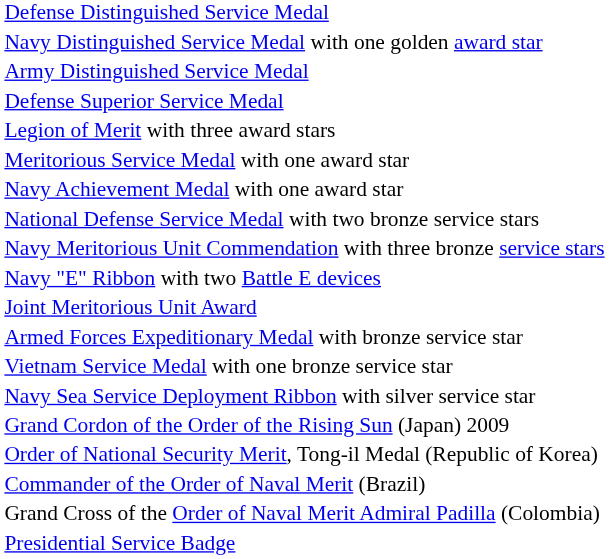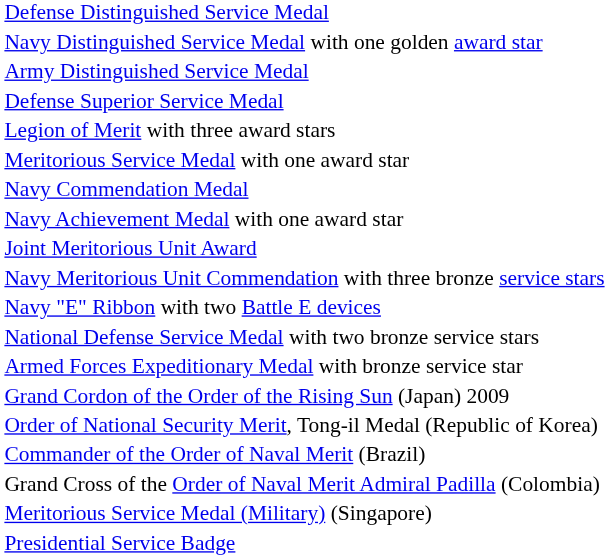 <table>
 <tr>
 <td colspan="2"><br></td>
 </tr>
 <tr>
 <td></td>
 <td><a href='#'>Defense Distinguished Service Medal</a></td>
 </tr>
 <tr>
 <td></td>
 <td><a href='#'>Navy Distinguished Service Medal</a> with one golden <a href='#'>award star</a></td>
 </tr>
 <tr>
 <td></td>
 <td><a href='#'>Army Distinguished Service Medal</a></td>
 </tr>
 <tr>
 <td></td>
 <td><a href='#'>Defense Superior Service Medal</a></td>
 </tr>
 <tr>
 <td></td>
 <td><a href='#'>Legion of Merit</a> with three award stars</td>
 </tr>
 <tr>
 <td></td>
 <td><a href='#'>Meritorious Service Medal</a> with one award star</td>
 </tr>
 <tr>
 <td></td>
+<td><a href='#'>Navy Commendation Medal</a></td>
+</tr>
+<tr>
+<td></td>
 <td><a href='#'>Navy Achievement Medal</a> with one award star</td>
 </tr>
 <tr>
 <td></td>
-<td><a href='#'>National Defense Service Medal</a> with two bronze service stars</td>
+<td><a href='#'>Joint Meritorious Unit Award</a></td>
 </tr>
 <tr>
 <td></td>
 <td><a href='#'>Navy Meritorious Unit Commendation</a> with three bronze <a href='#'>service stars</a></td>
 </tr>
 <tr>
 <td></td>
 <td><a href='#'>Navy "E" Ribbon</a> with two <a href='#'>Battle E devices</a></td>
 </tr>
 <tr>
 <td></td>
-<td><a href='#'>Joint Meritorious Unit Award</a></td>
+<td><a href='#'>National Defense Service Medal</a> with two bronze service stars</td>
 </tr>
 <tr>
 <td></td>
 <td><a href='#'>Armed Forces Expeditionary Medal</a> with bronze service star</td>
-</tr>
-<tr>
-<td></td>
-<td><a href='#'>Vietnam Service Medal</a> with one bronze service star</td>
-</tr>
-<tr>
-<td></td>
-<td><a href='#'>Navy Sea Service Deployment Ribbon</a> with silver service star</td>
 </tr>
 <tr>
 <td></td>
 <td><a href='#'>Grand Cordon of the Order of the Rising Sun</a> (Japan) 2009</td>
 </tr>
 <tr>
 <td></td>
 <td><a href='#'>Order of National Security Merit</a>, Tong-il Medal (Republic of Korea)</td>
 </tr>
 <tr>
 <td></td>
 <td><a href='#'>Commander of the Order of Naval Merit</a> (Brazil)</td>
 </tr>
 <tr>
 <td></td>
 <td>Grand Cross of the <a href='#'>Order of Naval Merit Admiral Padilla</a> (Colombia)</td>
 </tr>
 <tr>
 <td></td>
+<td><a href='#'>Meritorious Service Medal (Military)</a> (Singapore)</td>
+</tr>
+<tr>
+<td></td>
 <td><a href='#'>Presidential Service Badge</a></td>
 </tr>
 </table>
